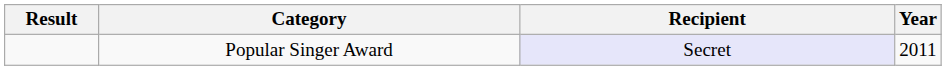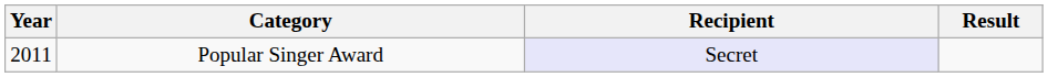 <table class="wikitable" style="text-align:center">
 <tr>
-<th width="10%">Result</th>
+<th width="5%">Year</th>
 <th width="45%">Category</th>
 <th width="40%">Recipient</th>
-<th width="5%">Year</th>
+<th width="10%">Result</th>
 </tr>
 <tr>
-<td></td>
+<td>2011</td>
 <td>Popular Singer Award</td>
 <td style="background: lavender;">Secret</td>
-<td>2011</td>
+<td></td>
 </tr>
 </table>
